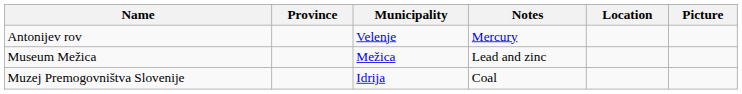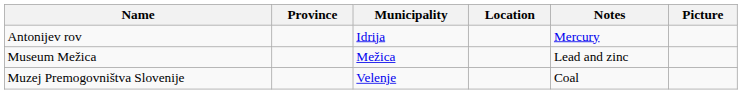 <table class="wikitable sortable" style="width:100%">
 <tr>
 <th>Name</th>
 <th>Province</th>
 <th>Municipality</th>
+<th class="unsortable">Location</th>
 <th class="unsortable">Notes</th>
-<th class="unsortable">Location</th>
 <th class="unsortable">Picture</th>
 </tr>
 <tr>
 <td>Antonijev rov</td>
 <td></td>
-<td><a href='#'>Velenje</a></td>
+<td><a href='#'>Idrija</a></td>
+<td></td>
 <td><a href='#'>Mercury</a></td>
-<td></td>
 <td></td>
 </tr>
 <tr>
 <td>Museum Mežica</td>
 <td></td>
 <td><a href='#'>Mežica</a></td>
+<td></td>
 <td>Lead and zinc</td>
-<td></td>
 <td></td>
 </tr>
 <tr>
 <td>Muzej Premogovništva Slovenije</td>
 <td></td>
-<td><a href='#'>Idrija</a></td>
+<td><a href='#'>Velenje</a></td>
+<td></td>
 <td>Coal</td>
-<td></td>
 <td></td>
 </tr>
 </table>
